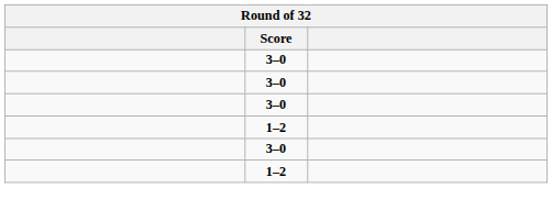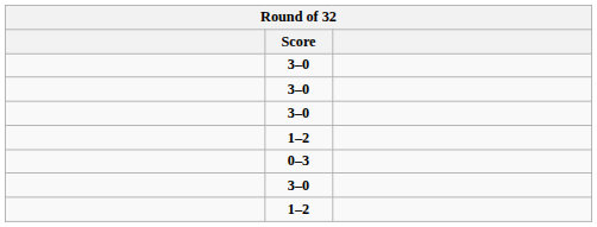 <table class="wikitable" style="text-align: center; font-size:90% ">
 <tr>
 <th colspan=3>Round of 32</th>
 </tr>
 <tr>
 <th align="right" width="250"></th>
 <th width="60">Score</th>
 <th align="left" width="250"></th>
 </tr>
 <tr>
 <td align=left><strong></strong></td>
 <td align=center><strong>3–0</strong></td>
 <td align=left></td>
 </tr>
 <tr>
 <td align=left><strong></strong></td>
 <td align=center><strong>3–0</strong></td>
 <td align=left></td>
 </tr>
 <tr>
 <td align=left><strong></strong></td>
 <td align=center><strong>3–0</strong></td>
 <td align=left></td>
 </tr>
 <tr>
 <td align=left></td>
 <td align=center><strong>1–2</strong></td>
 <td align=left><strong></strong></td>
 </tr>
 <tr>
+<td align=left></td>
+<td align=center><strong>0–3</strong></td>
+<td align=left><strong></strong></td>
+</tr>
+<tr>
 <td align=left><strong></strong></td>
 <td align=center><strong>3–0</strong></td>
 <td align=left></td>
 </tr>
 <tr>
 <td align=left></td>
 <td align=center><strong>1–2</strong></td>
 <td align=left><strong></strong></td>
 </tr>
 </table>
